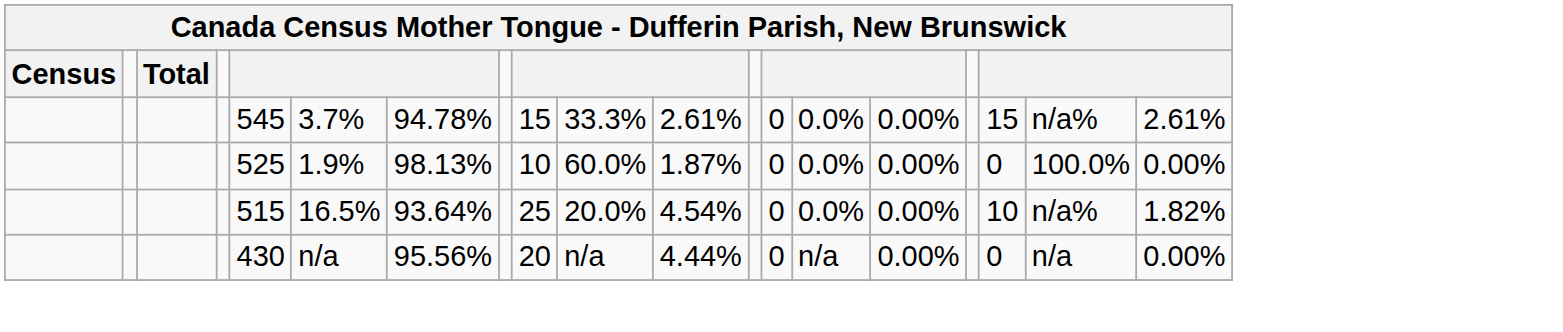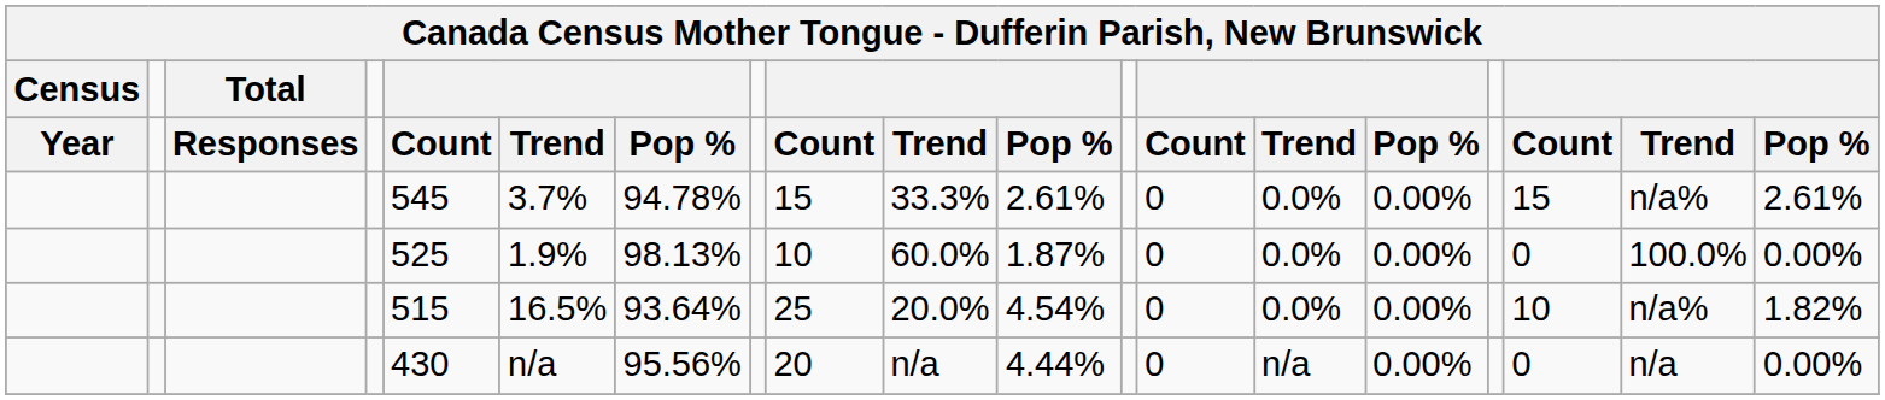 <table class="wikitable">
 <tr>
 <th colspan="19">Canada Census Mother Tongue - Dufferin Parish, New Brunswick</th>
 </tr>
 <tr>
 <th>Census</th>
 <td></td>
 <th>Total</th>
 <td colspan="1"></td>
 <th colspan="3"></th>
 <td colspan="1"></td>
 <th colspan="3"></th>
 <td colspan="1"></td>
 <th colspan="3"></th>
 <td colspan="1"></td>
 <th colspan="3"></th>
+</tr>
+<tr>
+<th>Year</th>
+<td></td>
+<th>Responses</th>
+<td></td>
+<th>Count</th>
+<th>Trend</th>
+<th>Pop %</th>
+<td></td>
+<th>Count</th>
+<th>Trend</th>
+<th>Pop %</th>
+<td></td>
+<th>Count</th>
+<th>Trend</th>
+<th>Pop %</th>
+<td></td>
+<th>Count</th>
+<th>Trend</th>
+<th>Pop %</th>
 </tr>
 <tr>
 <td></td>
 <td></td>
 <td></td>
 <td></td>
 <td>545</td>
 <td> 3.7%</td>
 <td>94.78%</td>
 <td></td>
 <td>15</td>
 <td> 33.3%</td>
 <td>2.61%</td>
 <td></td>
 <td>0</td>
 <td> 0.0%</td>
 <td>0.00%</td>
 <td></td>
 <td>15</td>
 <td> n/a%</td>
 <td>2.61%</td>
 </tr>
 <tr>
 <td></td>
 <td></td>
 <td></td>
 <td></td>
 <td>525</td>
 <td> 1.9%</td>
 <td>98.13%</td>
 <td></td>
 <td>10</td>
 <td> 60.0%</td>
 <td>1.87%</td>
 <td></td>
 <td>0</td>
 <td> 0.0%</td>
 <td>0.00%</td>
 <td></td>
 <td>0</td>
 <td> 100.0%</td>
 <td>0.00%</td>
 </tr>
 <tr>
 <td></td>
 <td></td>
 <td></td>
 <td></td>
 <td>515</td>
 <td> 16.5%</td>
 <td>93.64%</td>
 <td></td>
 <td>25</td>
 <td> 20.0%</td>
 <td>4.54%</td>
 <td></td>
 <td>0</td>
 <td> 0.0%</td>
 <td>0.00%</td>
 <td></td>
 <td>10</td>
 <td> n/a%</td>
 <td>1.82%</td>
 </tr>
 <tr>
 <td></td>
 <td></td>
 <td></td>
 <td></td>
 <td>430</td>
 <td>n/a</td>
 <td>95.56%</td>
 <td></td>
 <td>20</td>
 <td>n/a</td>
 <td>4.44%</td>
 <td></td>
 <td>0</td>
 <td>n/a</td>
 <td>0.00%</td>
 <td></td>
 <td>0</td>
 <td>n/a</td>
 <td>0.00%</td>
 </tr>
 </table>
